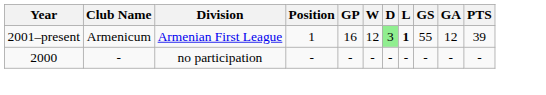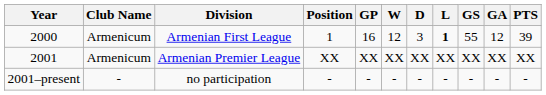 <table class="wikitable" style="text-align: center;">
 <tr>
 <th>Year</th>
 <th>Club Name</th>
 <th>Division</th>
 <th>Position</th>
 <th>GP</th>
 <th>W</th>
 <th>D</th>
 <th>L</th>
 <th>GS</th>
 <th>GA</th>
 <th>PTS</th>
 </tr>
 <tr>
-<td>2001–present</td>
+<td>2000</td>
 <td>Armenicum</td>
 <td><a href='#'>Armenian First League</a></td>
 <td>1</td>
 <td>16</td>
 <td>12</td>
-<td style="background: lightgreen;">3</td>
+<td>3</td>
 <td><strong>1</strong></td>
 <td>55</td>
 <td>12</td>
 <td>39</td>
 </tr>
 <tr>
-<td>2000</td>
+<td>2001</td>
+<td>Armenicum</td>
+<td><a href='#'>Armenian Premier League</a></td>
+<td>XX</td>
+<td>XX</td>
+<td>XX</td>
+<td>XX</td>
+<td>XX</td>
+<td>XX</td>
+<td>XX</td>
+<td>XX</td>
+</tr>
+<tr>
+<td>2001–present</td>
 <td>-</td>
 <td>no participation</td>
 <td>-</td>
 <td>-</td>
 <td>-</td>
 <td>-</td>
 <td>-</td>
 <td>-</td>
 <td>-</td>
 <td>-</td>
 </tr>
 </table>
